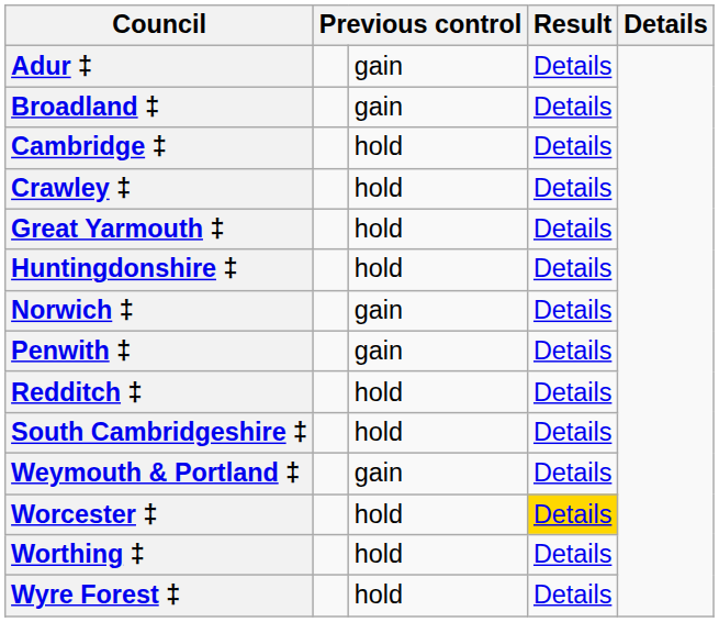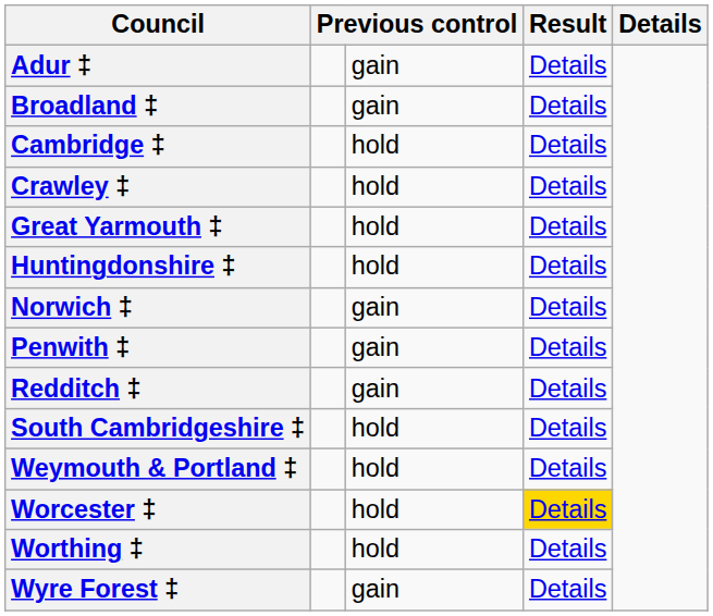 <table class="wikitable sortable" border="1">
 <tr>
 <th scope="col">Council</th>
 <th colspan=2>Previous control</th>
 <th colspan=2>Result</th>
 <th class="unsortable" scope="col">Details</th>
 </tr>
 <tr>
 <th scope="row" style="text-align: left;"><a href='#'>Adur</a> ‡</th>
 <td></td>
 <td> gain</td>
 <td><a href='#'>Details</a></td>
 </tr>
 <tr>
 <th scope="row" style="text-align: left;"><a href='#'>Broadland</a> ‡</th>
 <td></td>
 <td> gain</td>
 <td><a href='#'>Details</a></td>
 </tr>
 <tr>
 <th scope="row" style="text-align: left;"><a href='#'>Cambridge</a> ‡</th>
 <td></td>
 <td> hold</td>
 <td><a href='#'>Details</a></td>
 </tr>
 <tr>
 <th scope="row" style="text-align: left;"><a href='#'>Crawley</a> ‡</th>
 <td></td>
 <td> hold</td>
 <td><a href='#'>Details</a></td>
 </tr>
 <tr>
 <th scope="row" style="text-align: left;"><a href='#'>Great Yarmouth</a> ‡</th>
 <td></td>
 <td> hold</td>
 <td><a href='#'>Details</a></td>
 </tr>
 <tr>
 <th scope="row" style="text-align: left;"><a href='#'>Huntingdonshire</a> ‡</th>
 <td></td>
 <td> hold</td>
 <td><a href='#'>Details</a></td>
 </tr>
 <tr>
 <th scope="row" style="text-align: left;"><a href='#'>Norwich</a> ‡</th>
 <td></td>
 <td> gain</td>
 <td><a href='#'>Details</a></td>
 </tr>
 <tr>
 <th scope="row" style="text-align: left;"><a href='#'>Penwith</a> ‡</th>
 <td></td>
 <td> gain</td>
 <td><a href='#'>Details</a></td>
 </tr>
 <tr>
 <th scope="row" style="text-align: left;"><a href='#'>Redditch</a> ‡</th>
 <td></td>
-<td> hold</td>
+<td> gain</td>
 <td><a href='#'>Details</a></td>
 </tr>
 <tr>
 <th scope="row" style="text-align: left;"><a href='#'>South Cambridgeshire</a> ‡</th>
 <td></td>
 <td> hold</td>
 <td><a href='#'>Details</a></td>
 </tr>
 <tr>
 <th scope="row" style="text-align: left;"><a href='#'>Weymouth & Portland</a> ‡</th>
 <td></td>
-<td> gain</td>
+<td> hold</td>
 <td><a href='#'>Details</a></td>
 </tr>
 <tr>
 <th scope="row" style="text-align: left;"><a href='#'>Worcester</a> ‡</th>
 <td></td>
 <td> hold</td>
 <td style="background: gold;"><a href='#'>Details</a></td>
 </tr>
 <tr>
 <th scope="row" style="text-align: left;"><a href='#'>Worthing</a> ‡</th>
 <td></td>
 <td> hold</td>
 <td><a href='#'>Details</a></td>
 </tr>
 <tr>
 <th scope="row" style="text-align: left;"><a href='#'>Wyre Forest</a> ‡</th>
 <td></td>
-<td> hold</td>
+<td> gain</td>
 <td><a href='#'>Details</a></td>
 </tr>
 </table>
